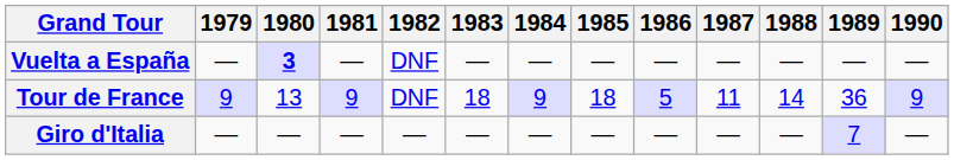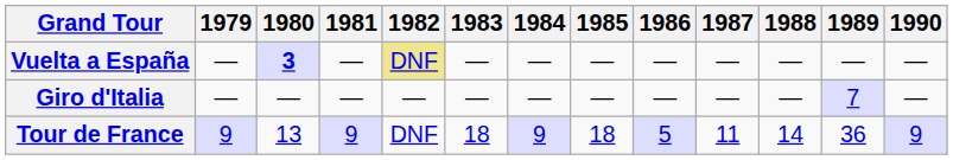 <table class="wikitable plainrowheaders">
 <tr>
 <th scope="col"><a href='#'>Grand Tour</a></th>
 <th scope="col">1979</th>
 <th scope="col">1980</th>
 <th scope="col">1981</th>
 <th scope="col">1982</th>
 <th scope="col">1983</th>
 <th scope="col">1984</th>
 <th scope="col">1985</th>
 <th scope="col">1986</th>
 <th scope="col">1987</th>
 <th scope="col">1988</th>
 <th scope="col">1989</th>
 <th scope="col">1990</th>
 </tr>
 <tr style="text-align:center;">
 <th scope="row"> <a href='#'>Vuelta a España</a></th>
 <td>—</td>
 <td style="background:#ddf;"><a href='#'><strong>3</strong></a></td>
 <td>—</td>
-<td><a href='#'>DNF</a></td>
+<td style="background: khaki;"><a href='#'>DNF</a></td>
 <td>—</td>
 <td>—</td>
 <td>—</td>
 <td>—</td>
 <td>—</td>
 <td>—</td>
 <td>—</td>
+<td>—</td>
+</tr>
+<tr style="text-align:center;">
+<th scope="row"> <a href='#'>Giro d'Italia</a></th>
+<td>—</td>
+<td>—</td>
+<td>—</td>
+<td>—</td>
+<td>—</td>
+<td>—</td>
+<td>—</td>
+<td>—</td>
+<td>—</td>
+<td>—</td>
+<td style="background:#ddf;"><a href='#'>7</a></td>
 <td>—</td>
 </tr>
 <tr style="text-align:center;">
 <th scope="row"> <a href='#'>Tour de France</a></th>
 <td style="background:#ddf;"><a href='#'>9</a></td>
 <td><a href='#'>13</a></td>
 <td style="background:#ddf;"><a href='#'>9</a></td>
 <td><a href='#'>DNF</a></td>
 <td><a href='#'>18</a></td>
 <td style="background:#ddf;"><a href='#'>9</a></td>
 <td><a href='#'>18</a></td>
 <td style="background:#ddf;"><a href='#'>5</a></td>
 <td><a href='#'>11</a></td>
 <td><a href='#'>14</a></td>
 <td><a href='#'>36</a></td>
 <td style="background:#ddf;"><a href='#'>9</a></td>
 </tr>
-<tr style="text-align:center;">
-<th scope="row"> <a href='#'>Giro d'Italia</a></th>
-<td>—</td>
-<td>—</td>
-<td>—</td>
-<td>—</td>
-<td>—</td>
-<td>—</td>
-<td>—</td>
-<td>—</td>
-<td>—</td>
-<td>—</td>
-<td style="background:#ddf;"><a href='#'>7</a></td>
-<td>—</td>
-</tr>
 </table>
